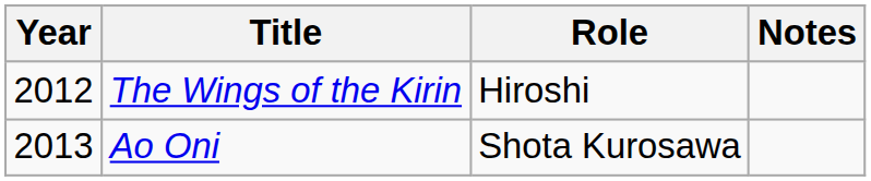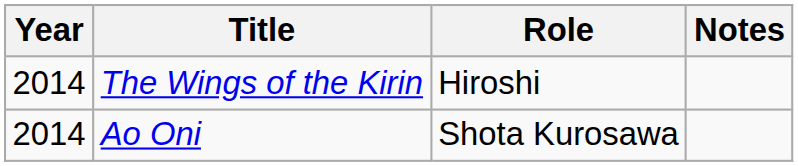 <table class="wikitable">
 <tr>
 <th>Year</th>
 <th>Title</th>
 <th>Role</th>
 <th>Notes</th>
 </tr>
 <tr>
-<td>2012</td>
+<td>2014</td>
 <td><em><a href='#'>The Wings of the Kirin</a></em></td>
 <td>Hiroshi</td>
 <td></td>
 </tr>
 <tr>
-<td>2013</td>
+<td>2014</td>
 <td><em><a href='#'>Ao Oni</a></em></td>
 <td>Shota Kurosawa</td>
 <td></td>
 </tr>
 </table>
